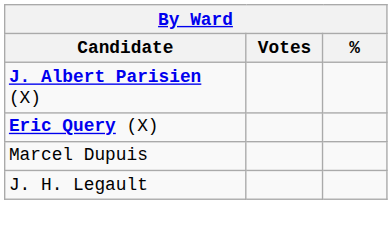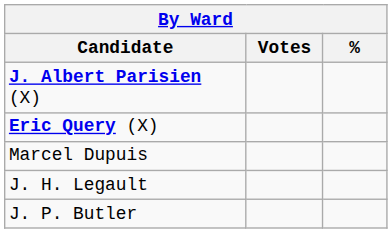 <table class="wikitable">
 <tr>
 <th colspan="3"><a href='#'>By Ward</a></th>
 </tr>
 <tr>
 <th style="width: 170px">Candidate</th>
 <th style="width: 50px">Votes</th>
 <th style="width: 40px">%</th>
 </tr>
 <tr>
 <td><strong><a href='#'>J. Albert Parisien</a></strong> (X)</td>
 <td></td>
 <td></td>
 </tr>
 <tr>
 <td><strong><a href='#'>Eric Query</a></strong> (X)</td>
 <td></td>
 <td></td>
 </tr>
 <tr>
 <td>Marcel Dupuis</td>
 <td></td>
 <td></td>
 </tr>
 <tr>
 <td>J. H. Legault</td>
 <td></td>
 <td></td>
 </tr>
+<tr>
+<td>J. P. Butler</td>
+<td></td>
+<td></td>
+</tr>
 </table>
